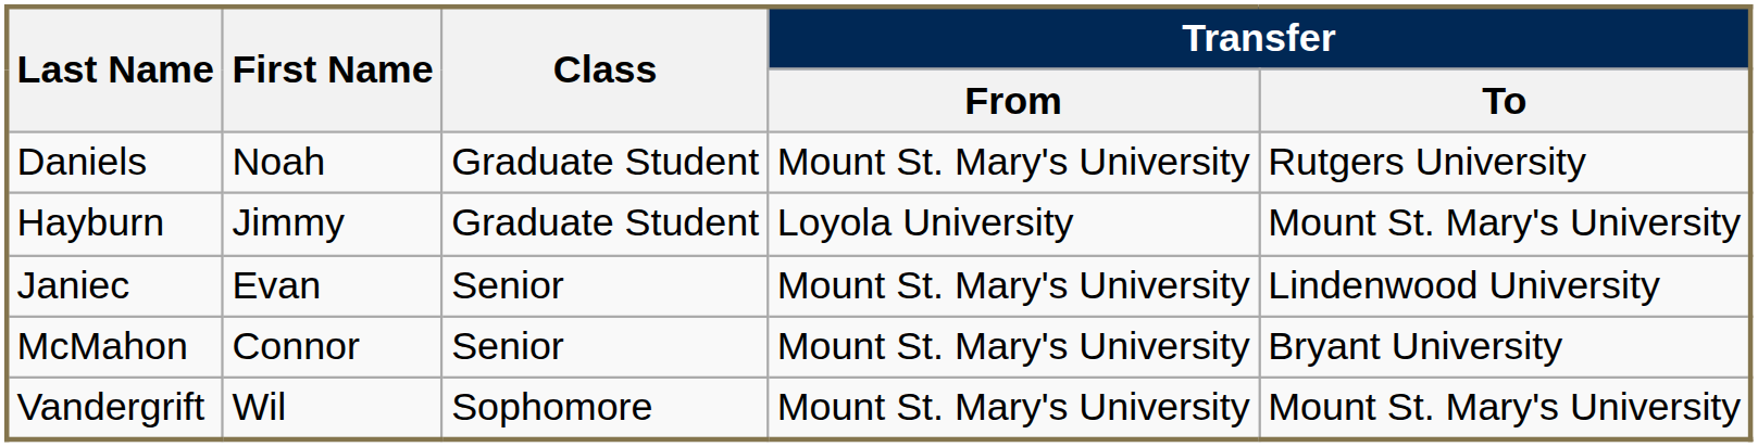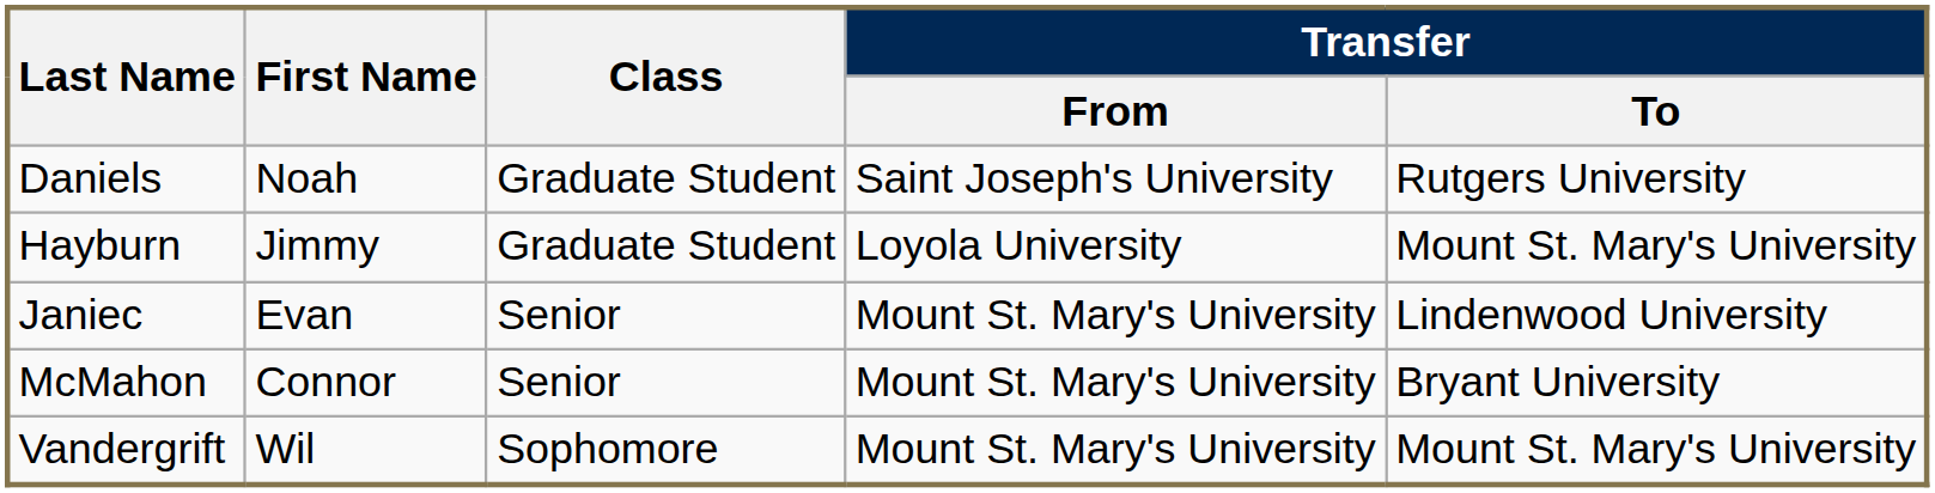 <table class = "wikitable sortable" style = "border: solid 2px #84754E;">
 <tr>
 <th rowspan = 2>Last Name</th>
 <th rowspan = 2>First Name</th>
 <th rowspan = 2>Class</th>
 <th colspan = 2 style = "background-color: #002855; color: #FFFFFF;">Transfer</th>
 </tr>
 <tr>
 <th>From</th>
 <th>To</th>
 </tr>
 <tr>
 <td>Daniels</td>
 <td>Noah</td>
 <td>Graduate Student</td>
-<td>Mount St. Mary's University</td>
+<td>Saint Joseph's University</td>
 <td>Rutgers University</td>
 </tr>
 <tr>
 <td>Hayburn</td>
 <td>Jimmy</td>
 <td>Graduate Student</td>
 <td>Loyola University</td>
 <td>Mount St. Mary's University</td>
 </tr>
 <tr>
 <td>Janiec</td>
 <td>Evan</td>
 <td>Senior</td>
 <td>Mount St. Mary's University</td>
 <td>Lindenwood University</td>
 </tr>
 <tr>
 <td>McMahon</td>
 <td>Connor</td>
 <td>Senior</td>
 <td>Mount St. Mary's University</td>
 <td>Bryant University</td>
 </tr>
 <tr>
 <td>Vandergrift</td>
 <td>Wil</td>
 <td>Sophomore</td>
 <td>Mount St. Mary's University</td>
 <td>Mount St. Mary's University</td>
 </tr>
 <tr>
 </tr>
 </table>
